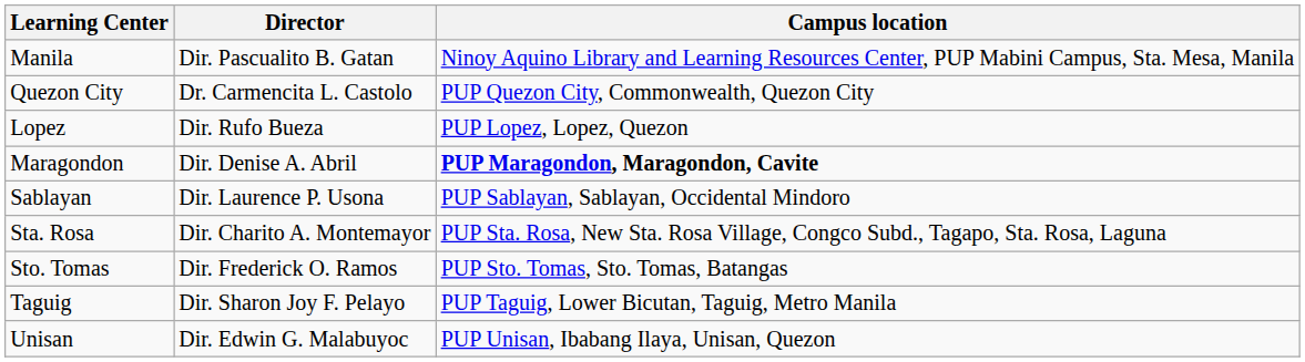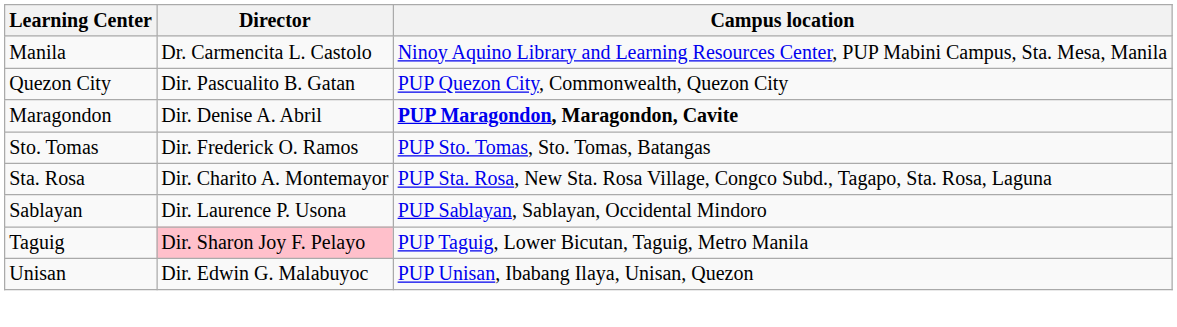 <table class="wikitable">
 <tr>
 <th>Learning Center</th>
 <th>Director</th>
 <th>Campus location</th>
 </tr>
 <tr>
 <td>Manila</td>
-<td>Dir. Pascualito B. Gatan</td>
+<td>Dr. Carmencita L. Castolo</td>
 <td><a href='#'>Ninoy Aquino Library and Learning Resources Center</a>, PUP Mabini Campus, Sta. Mesa, Manila</td>
 </tr>
 <tr>
 <td>Quezon City</td>
-<td>Dr. Carmencita L. Castolo</td>
+<td>Dir. Pascualito B. Gatan</td>
 <td><a href='#'>PUP Quezon City</a>, Commonwealth, Quezon City</td>
-</tr>
-<tr>
-<td>Lopez</td>
-<td>Dir. Rufo Bueza</td>
-<td><a href='#'>PUP Lopez</a>, Lopez, Quezon</td>
 </tr>
 <tr>
 <td>Maragondon</td>
 <td>Dir. Denise A. Abril</td>
 <td><strong><a href='#'>PUP Maragondon</a>, Maragondon, Cavite</strong></td>
 </tr>
 <tr>
-<td>Sablayan</td>
-<td>Dir. Laurence P. Usona</td>
-<td><a href='#'>PUP Sablayan</a>, Sablayan, Occidental Mindoro</td>
+<td>Sto. Tomas</td>
+<td>Dir. Frederick O. Ramos</td>
+<td><a href='#'>PUP Sto. Tomas</a>, Sto. Tomas, Batangas</td>
 </tr>
 <tr>
 <td>Sta. Rosa</td>
 <td>Dir. Charito A. Montemayor</td>
 <td><a href='#'>PUP Sta. Rosa</a>, New Sta. Rosa Village, Congco Subd., Tagapo, Sta. Rosa, Laguna</td>
 </tr>
 <tr>
-<td>Sto. Tomas</td>
-<td>Dir. Frederick O. Ramos</td>
-<td><a href='#'>PUP Sto. Tomas</a>, Sto. Tomas, Batangas</td>
+<td>Sablayan</td>
+<td>Dir. Laurence P. Usona</td>
+<td><a href='#'>PUP Sablayan</a>, Sablayan, Occidental Mindoro</td>
 </tr>
 <tr>
 <td>Taguig</td>
-<td>Dir. Sharon Joy F. Pelayo</td>
+<td style="background: pink;">Dir. Sharon Joy F. Pelayo</td>
 <td><a href='#'>PUP Taguig</a>, Lower Bicutan, Taguig, Metro Manila</td>
 </tr>
 <tr>
 <td>Unisan</td>
 <td>Dir. Edwin G. Malabuyoc</td>
 <td><a href='#'>PUP Unisan</a>, Ibabang Ilaya, Unisan, Quezon</td>
 </tr>
 </table>
